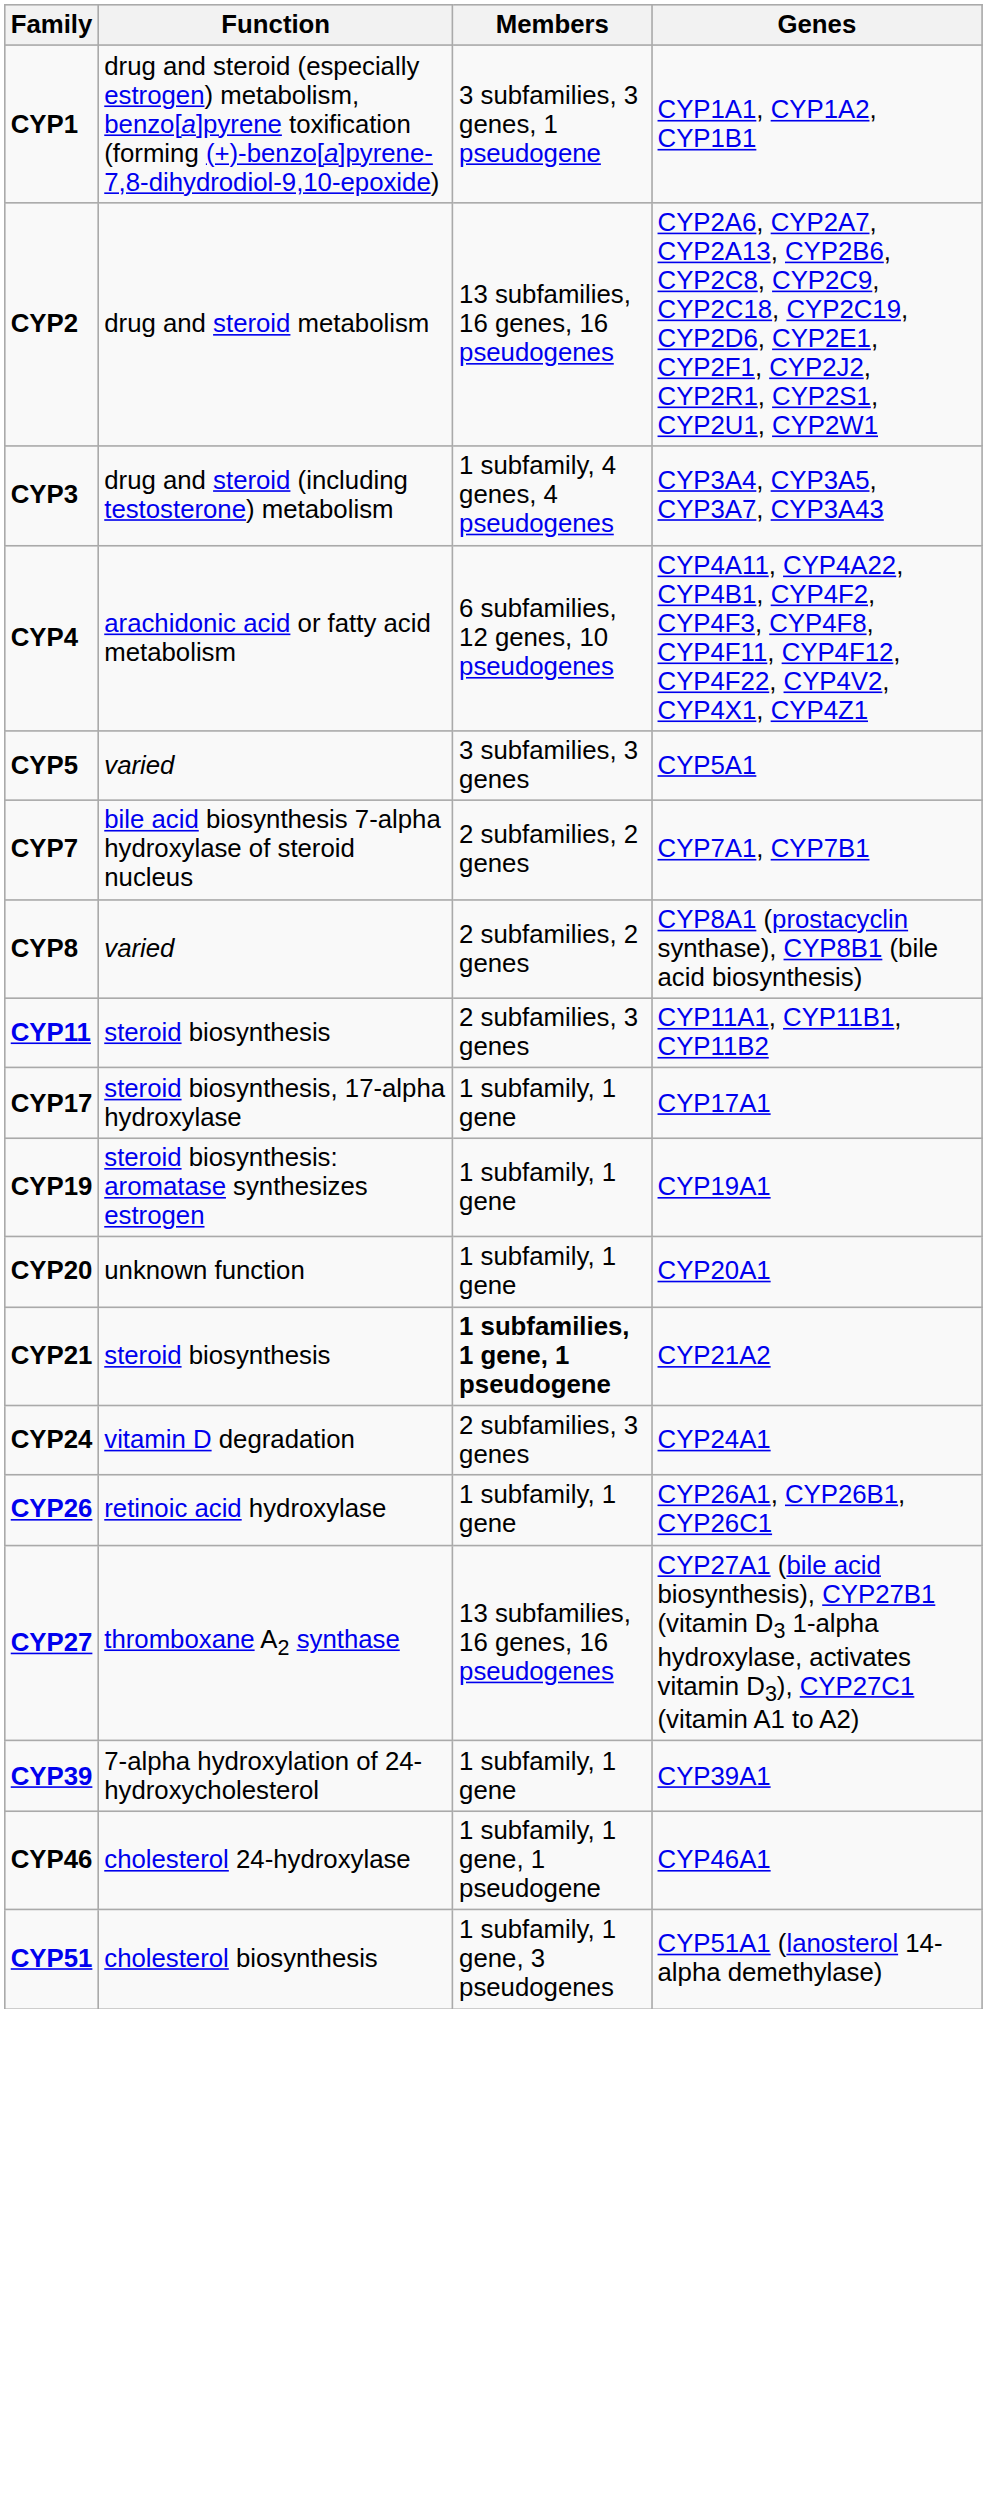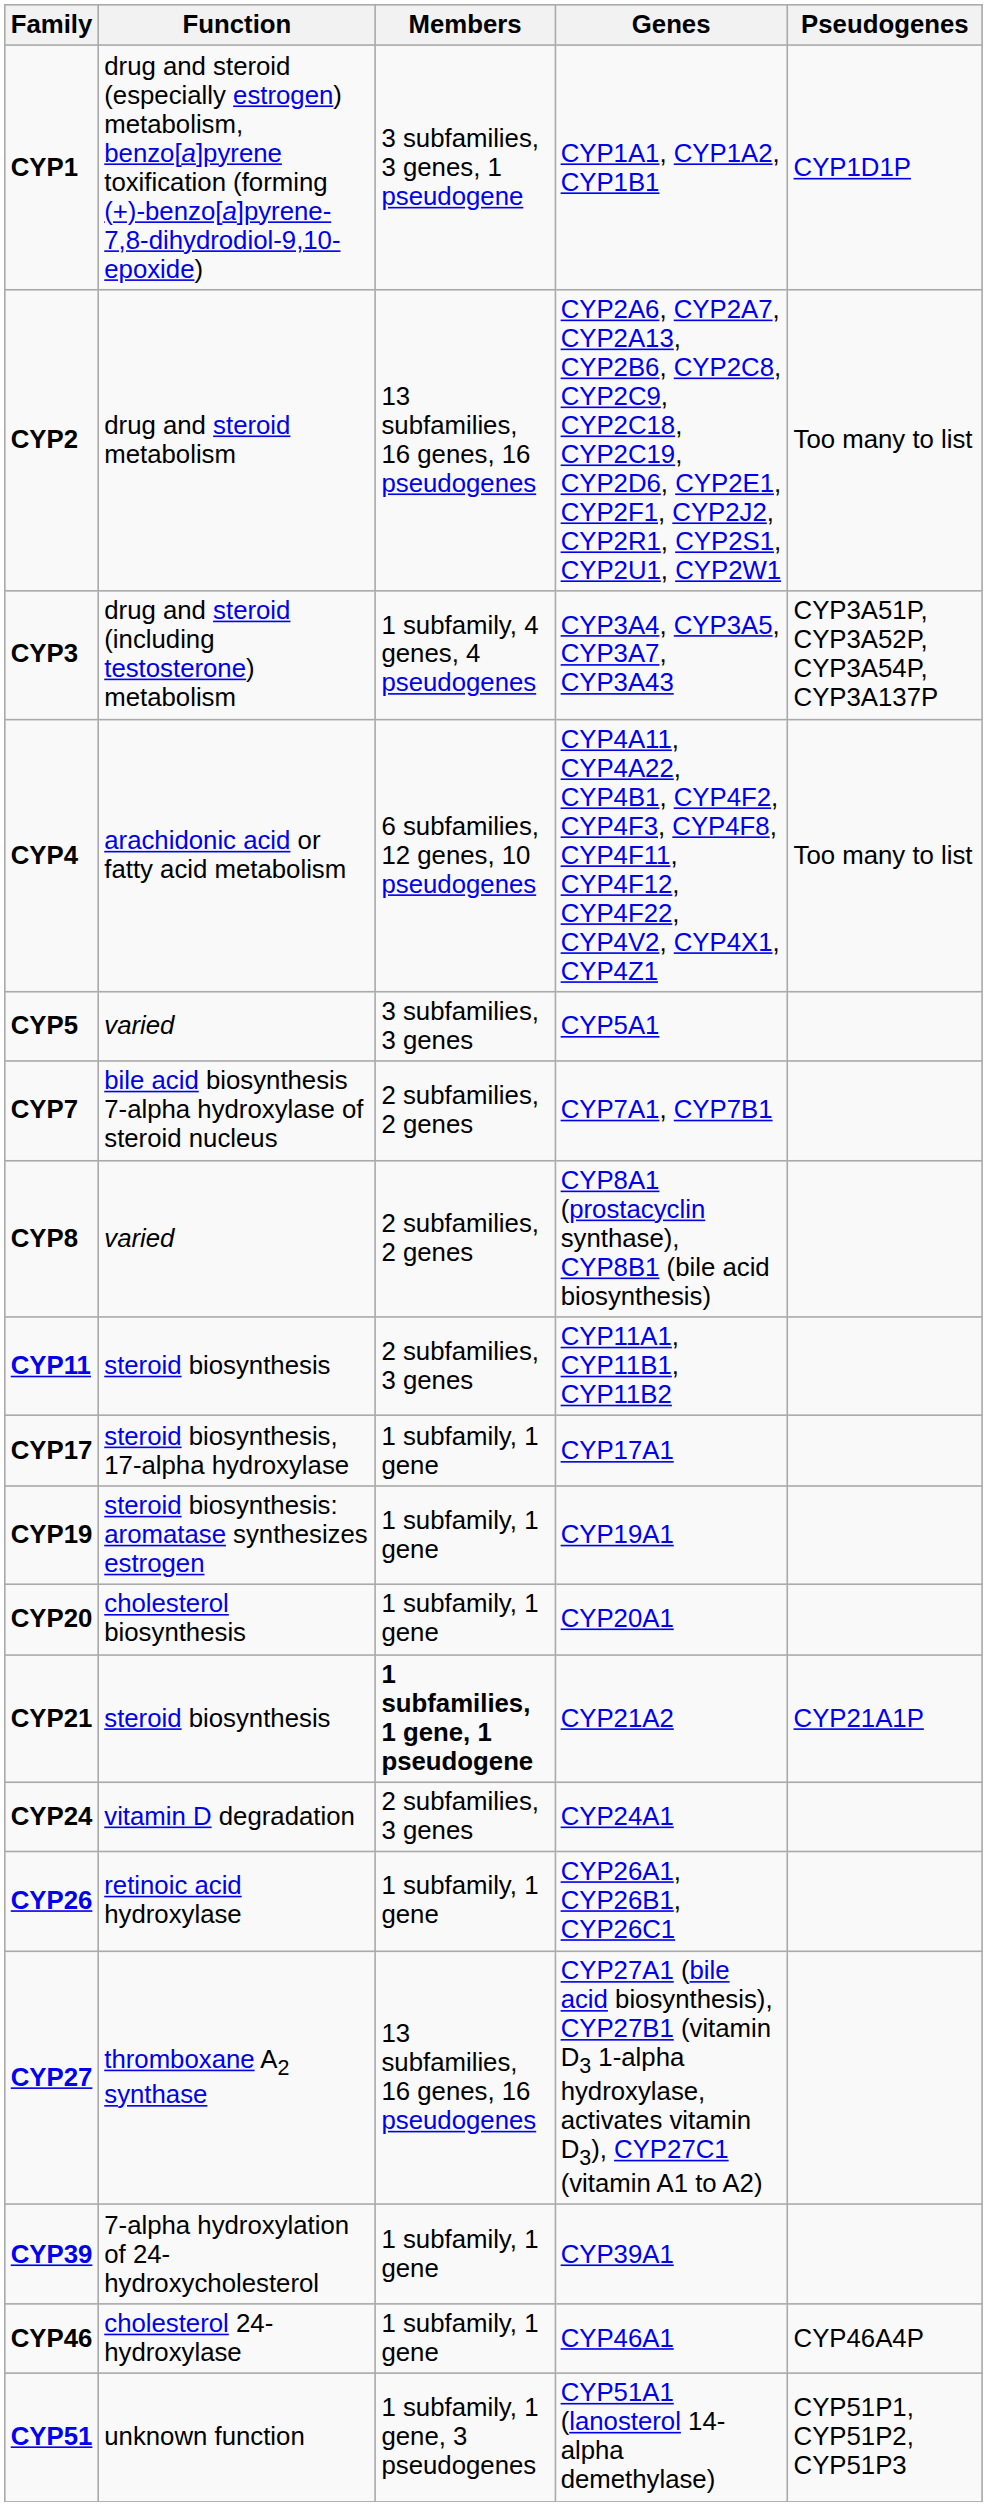 <table class="wikitable">
 <tr>
 <th>Family</th>
 <th>Function</th>
 <th>Members</th>
 <th>Genes</th>
+<th>Pseudogenes</th>
 </tr>
 <tr>
 <td><strong>CYP1</strong></td>
 <td>drug and steroid (especially <a href='#'>estrogen</a>) metabolism, <a href='#'>benzo[<em>a</em>]pyrene</a> toxification (forming <a href='#'>(+)-benzo[<em>a</em>]pyrene-7,8-dihydrodiol-9,10-epoxide</a>)</td>
 <td>3 subfamilies, 3 genes, 1 <a href='#'>pseudogene</a></td>
 <td><a href='#'>CYP1A1</a>, <a href='#'>CYP1A2</a>, <a href='#'>CYP1B1</a></td>
+<td><a href='#'>CYP1D1P</a></td>
 </tr>
 <tr>
 <td><strong>CYP2</strong></td>
 <td>drug and <a href='#'>steroid</a> metabolism</td>
 <td>13 subfamilies, 16 genes, 16 <a href='#'>pseudogenes</a></td>
 <td><a href='#'>CYP2A6</a>, <a href='#'>CYP2A7</a>, <a href='#'>CYP2A13</a>, <a href='#'>CYP2B6</a>, <a href='#'>CYP2C8</a>, <a href='#'>CYP2C9</a>, <a href='#'>CYP2C18</a>, <a href='#'>CYP2C19</a>, <a href='#'>CYP2D6</a>, <a href='#'>CYP2E1</a>, <a href='#'>CYP2F1</a>, <a href='#'>CYP2J2</a>, <a href='#'>CYP2R1</a>, <a href='#'>CYP2S1</a>, <a href='#'>CYP2U1</a>, <a href='#'>CYP2W1</a></td>
+<td>Too many to list</td>
 </tr>
 <tr>
 <td><strong>CYP3</strong></td>
 <td>drug and <a href='#'>steroid</a> (including <a href='#'>testosterone</a>) metabolism</td>
 <td>1 subfamily, 4 genes, 4 <a href='#'>pseudogenes</a></td>
 <td><a href='#'>CYP3A4</a>, <a href='#'>CYP3A5</a>, <a href='#'>CYP3A7</a>, <a href='#'>CYP3A43</a></td>
+<td>CYP3A51P, CYP3A52P, CYP3A54P, CYP3A137P</td>
 </tr>
 <tr>
 <td><strong>CYP4</strong></td>
 <td><a href='#'>arachidonic acid</a> or fatty acid metabolism</td>
 <td>6 subfamilies, 12 genes, 10  <a href='#'>pseudogenes</a></td>
 <td><a href='#'>CYP4A11</a>, <a href='#'>CYP4A22</a>, <a href='#'>CYP4B1</a>, <a href='#'>CYP4F2</a>, <a href='#'>CYP4F3</a>, <a href='#'>CYP4F8</a>, <a href='#'>CYP4F11</a>, <a href='#'>CYP4F12</a>, <a href='#'>CYP4F22</a>, <a href='#'>CYP4V2</a>, <a href='#'>CYP4X1</a>, <a href='#'>CYP4Z1</a></td>
+<td>Too many to list</td>
 </tr>
 <tr>
 <td><strong>CYP5</strong></td>
 <td><em>varied</em></td>
 <td>3 subfamilies, 3 genes</td>
 <td><a href='#'>CYP5A1</a></td>
+<td></td>
 </tr>
 <tr>
 <td><strong>CYP7</strong></td>
 <td><a href='#'>bile acid</a> biosynthesis 7-alpha hydroxylase of steroid nucleus</td>
 <td>2 subfamilies, 2 genes</td>
 <td><a href='#'>CYP7A1</a>, <a href='#'>CYP7B1</a></td>
+<td></td>
 </tr>
 <tr>
 <td><strong>CYP8</strong></td>
 <td><em>varied</em></td>
 <td>2 subfamilies, 2 genes</td>
 <td><a href='#'>CYP8A1</a> (<a href='#'>prostacyclin</a> synthase), <a href='#'>CYP8B1</a> (bile acid biosynthesis)</td>
+<td></td>
 </tr>
 <tr>
 <td><strong><a href='#'>CYP11</a></strong></td>
 <td><a href='#'>steroid</a> biosynthesis</td>
 <td>2 subfamilies, 3 genes</td>
 <td><a href='#'>CYP11A1</a>, <a href='#'>CYP11B1</a>, <a href='#'>CYP11B2</a></td>
+<td></td>
 </tr>
 <tr>
 <td><strong>CYP17</strong></td>
 <td><a href='#'>steroid</a> biosynthesis, 17-alpha hydroxylase</td>
 <td>1 subfamily, 1 gene</td>
 <td><a href='#'>CYP17A1</a></td>
+<td></td>
 </tr>
 <tr>
 <td><strong>CYP19</strong></td>
 <td><a href='#'>steroid</a> biosynthesis: <a href='#'>aromatase</a> synthesizes <a href='#'>estrogen</a></td>
 <td>1 subfamily, 1 gene</td>
 <td><a href='#'>CYP19A1</a></td>
+<td></td>
 </tr>
 <tr>
 <td><strong>CYP20</strong></td>
-<td>unknown function</td>
+<td><a href='#'>cholesterol</a> biosynthesis</td>
 <td>1 subfamily, 1 gene</td>
 <td><a href='#'>CYP20A1</a></td>
+<td></td>
 </tr>
 <tr>
 <td><strong>CYP21</strong></td>
 <td><a href='#'>steroid</a> biosynthesis</td>
 <td><strong>1 subfamilies, 1 gene, 1 pseudogene</strong></td>
 <td><a href='#'>CYP21A2</a></td>
+<td><a href='#'>CYP21A1P</a></td>
 </tr>
 <tr>
 <td><strong>CYP24</strong></td>
 <td><a href='#'>vitamin D</a> degradation</td>
 <td>2 subfamilies, 3 genes</td>
 <td><a href='#'>CYP24A1</a></td>
+<td></td>
 </tr>
 <tr>
 <td><strong><a href='#'>CYP26</a></strong></td>
 <td><a href='#'>retinoic acid</a> hydroxylase</td>
 <td>1 subfamily, 1 gene</td>
 <td><a href='#'>CYP26A1</a>, <a href='#'>CYP26B1</a>, <a href='#'>CYP26C1</a></td>
+<td></td>
 </tr>
 <tr>
 <td><strong><a href='#'>CYP27</a></strong></td>
 <td><a href='#'>thromboxane</a> A<sub>2</sub> <a href='#'>synthase</a></td>
 <td>13 subfamilies, 16 genes, 16 <a href='#'>pseudogenes</a></td>
 <td><a href='#'>CYP27A1</a> (<a href='#'>bile acid</a> biosynthesis), <a href='#'>CYP27B1</a> (vitamin D<sub>3</sub> 1-alpha hydroxylase, activates vitamin D<sub>3</sub>), <a href='#'>CYP27C1</a> (vitamin A1 to A2)</td>
+<td></td>
 </tr>
 <tr>
 <td><strong><a href='#'>CYP39</a></strong></td>
 <td>7-alpha hydroxylation of 24-hydroxycholesterol</td>
 <td>1 subfamily, 1 gene</td>
 <td><a href='#'>CYP39A1</a></td>
+<td></td>
 </tr>
 <tr>
 <td><strong>CYP46</strong></td>
 <td><a href='#'>cholesterol</a> 24-hydroxylase</td>
-<td>1 subfamily, 1 gene, 1 pseudogene</td>
+<td>1 subfamily, 1 gene</td>
 <td><a href='#'>CYP46A1</a></td>
+<td>CYP46A4P</td>
 </tr>
 <tr>
 <td><strong><a href='#'>CYP51</a></strong></td>
-<td><a href='#'>cholesterol</a> biosynthesis</td>
+<td>unknown function</td>
 <td>1 subfamily, 1 gene, 3 pseudogenes</td>
 <td><a href='#'>CYP51A1</a> (<a href='#'>lanosterol</a> 14-alpha demethylase)</td>
+<td>CYP51P1, CYP51P2, CYP51P3</td>
 </tr>
 </table>
